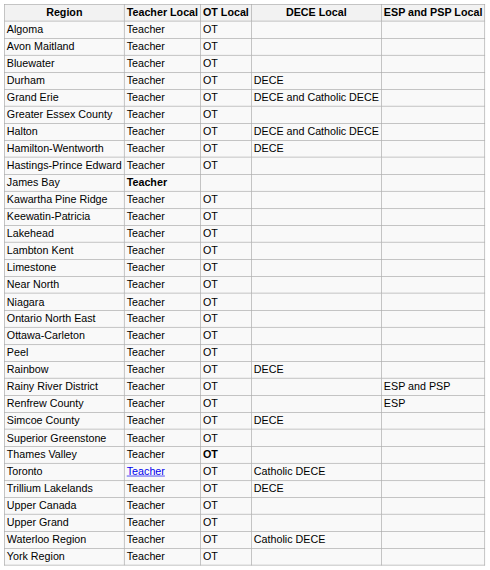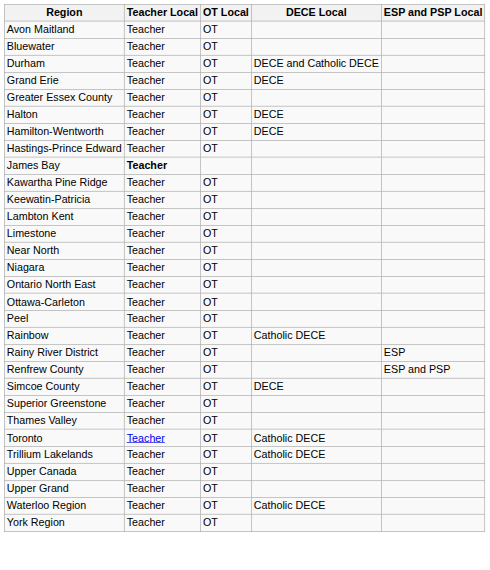 <table class="wikitable">
 <tr>
 <th>Region</th>
 <th>Teacher Local</th>
 <th>OT Local</th>
 <th>DECE Local</th>
 <th>ESP and PSP Local</th>
-</tr>
-<tr>
-<td>Algoma</td>
-<td>Teacher</td>
-<td>OT</td>
-<td></td>
-<td></td>
 </tr>
 <tr>
 <td>Avon Maitland</td>
 <td>Teacher</td>
 <td>OT</td>
 <td></td>
 <td></td>
 </tr>
 <tr>
 <td>Bluewater</td>
 <td>Teacher</td>
 <td>OT</td>
 <td></td>
 <td></td>
 </tr>
 <tr>
 <td>Durham</td>
 <td>Teacher</td>
 <td>OT</td>
-<td>DECE</td>
+<td>DECE and Catholic DECE</td>
 <td></td>
 </tr>
 <tr>
 <td>Grand Erie</td>
 <td>Teacher</td>
 <td>OT</td>
-<td>DECE and Catholic DECE</td>
+<td>DECE</td>
 <td></td>
 </tr>
 <tr>
 <td>Greater Essex County</td>
 <td>Teacher</td>
 <td>OT</td>
 <td></td>
 <td></td>
 </tr>
 <tr>
 <td>Halton</td>
 <td>Teacher</td>
 <td>OT</td>
-<td>DECE and Catholic DECE</td>
+<td>DECE</td>
 <td></td>
 </tr>
 <tr>
 <td>Hamilton-Wentworth</td>
 <td>Teacher</td>
 <td>OT</td>
 <td>DECE</td>
 <td></td>
 </tr>
 <tr>
 <td>Hastings-Prince Edward</td>
 <td>Teacher</td>
 <td>OT</td>
 <td></td>
 <td></td>
 </tr>
 <tr>
 <td>James Bay</td>
 <td><strong>Teacher</strong></td>
 <td></td>
 <td></td>
 <td></td>
 </tr>
 <tr>
 <td>Kawartha Pine Ridge</td>
 <td>Teacher</td>
 <td>OT</td>
 <td></td>
 <td></td>
 </tr>
 <tr>
 <td>Keewatin-Patricia</td>
-<td>Teacher</td>
-<td>OT</td>
-<td></td>
-<td></td>
-</tr>
-<tr>
-<td>Lakehead</td>
 <td>Teacher</td>
 <td>OT</td>
 <td></td>
 <td></td>
 </tr>
 <tr>
 <td>Lambton Kent</td>
 <td>Teacher</td>
 <td>OT</td>
 <td></td>
 <td></td>
 </tr>
 <tr>
 <td>Limestone</td>
 <td>Teacher</td>
 <td>OT</td>
 <td></td>
 <td></td>
 </tr>
 <tr>
 <td>Near North</td>
 <td>Teacher</td>
 <td>OT</td>
 <td></td>
 <td></td>
 </tr>
 <tr>
 <td>Niagara</td>
 <td>Teacher</td>
 <td>OT</td>
 <td></td>
 <td></td>
 </tr>
 <tr>
 <td>Ontario North East</td>
 <td>Teacher</td>
 <td>OT</td>
 <td></td>
 <td></td>
 </tr>
 <tr>
 <td>Ottawa-Carleton</td>
 <td>Teacher</td>
 <td>OT</td>
 <td></td>
 <td></td>
 </tr>
 <tr>
 <td>Peel</td>
 <td>Teacher</td>
 <td>OT</td>
 <td></td>
 <td></td>
 </tr>
 <tr>
 <td>Rainbow</td>
 <td>Teacher</td>
 <td>OT</td>
-<td>DECE</td>
+<td>Catholic DECE</td>
 <td></td>
 </tr>
 <tr>
 <td>Rainy River District</td>
 <td>Teacher</td>
 <td>OT</td>
 <td></td>
-<td>ESP and PSP</td>
+<td>ESP</td>
 </tr>
 <tr>
 <td>Renfrew County</td>
 <td>Teacher</td>
 <td>OT</td>
 <td></td>
-<td>ESP</td>
+<td>ESP and PSP</td>
 </tr>
 <tr>
 <td>Simcoe County</td>
 <td>Teacher</td>
 <td>OT</td>
 <td>DECE</td>
 <td></td>
 </tr>
 <tr>
 <td>Superior Greenstone</td>
 <td>Teacher</td>
 <td>OT</td>
 <td></td>
 <td></td>
 </tr>
 <tr>
 <td>Thames Valley</td>
 <td>Teacher</td>
-<td><strong>OT</strong></td>
+<td>OT</td>
 <td></td>
 <td></td>
 </tr>
 <tr>
 <td>Toronto</td>
 <td><a href='#'>Teacher</a></td>
 <td>OT</td>
 <td>Catholic DECE</td>
 <td></td>
 </tr>
 <tr>
 <td>Trillium Lakelands</td>
 <td>Teacher</td>
 <td>OT</td>
-<td>DECE</td>
+<td>Catholic DECE</td>
 <td></td>
 </tr>
 <tr>
 <td>Upper Canada</td>
 <td>Teacher</td>
 <td>OT</td>
 <td></td>
 <td></td>
 </tr>
 <tr>
 <td>Upper Grand</td>
 <td>Teacher</td>
 <td>OT</td>
 <td></td>
 <td></td>
 </tr>
 <tr>
 <td>Waterloo Region</td>
 <td>Teacher</td>
 <td>OT</td>
 <td>Catholic DECE</td>
 <td></td>
 </tr>
 <tr>
 <td>York Region</td>
 <td>Teacher</td>
 <td>OT</td>
 <td></td>
 <td></td>
 </tr>
 </table>
